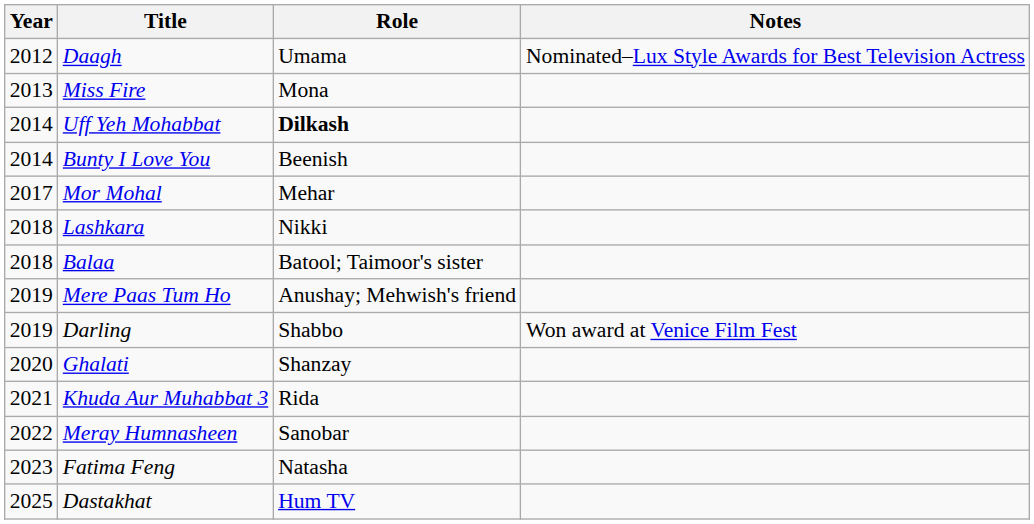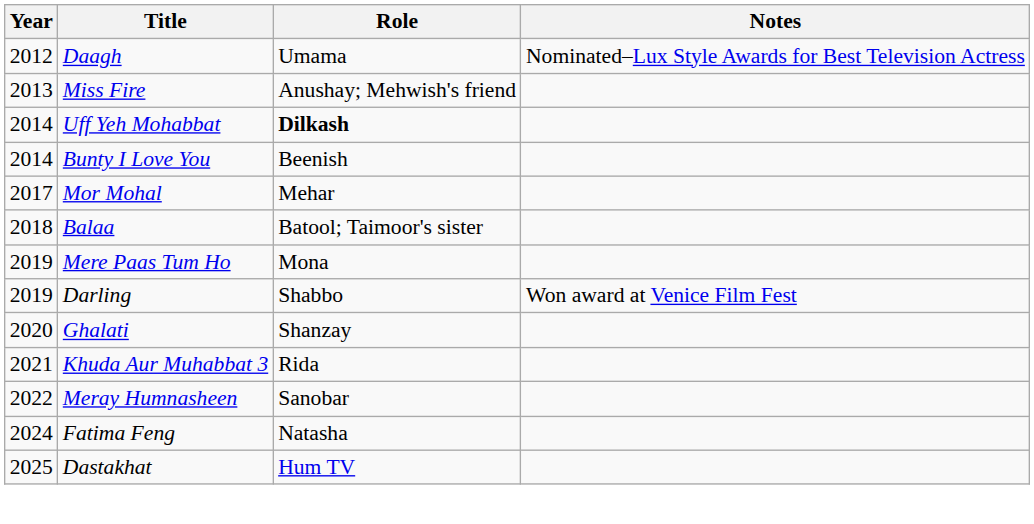 <table class="wikitable">
 <tr>
 <th>Year</th>
 <th>Title</th>
 <th>Role</th>
 <th>Notes</th>
 </tr>
 <tr>
 <td>2012</td>
 <td><em><a href='#'>Daagh</a></em></td>
 <td>Umama</td>
 <td>Nominated–<a href='#'>Lux Style Awards for Best Television Actress</a></td>
 </tr>
 <tr>
 <td>2013</td>
 <td><em><a href='#'>Miss Fire</a></em></td>
-<td>Mona</td>
+<td>Anushay; Mehwish's friend</td>
 <td></td>
 </tr>
 <tr>
 <td>2014</td>
 <td><em><a href='#'>Uff Yeh Mohabbat</a></em></td>
 <td><strong>Dilkash</strong></td>
 <td></td>
 </tr>
 <tr>
 <td>2014</td>
 <td><em><a href='#'>Bunty I Love You</a></em></td>
 <td>Beenish</td>
 <td></td>
 </tr>
 <tr>
 <td>2017</td>
 <td><em><a href='#'>Mor Mohal</a></em></td>
 <td>Mehar</td>
 <td></td>
 </tr>
 <tr>
 <td>2018</td>
-<td><em><a href='#'>Lashkara</a></em></td>
-<td>Nikki</td>
-<td></td>
-</tr>
-<tr>
-<td>2018</td>
 <td><em><a href='#'>Balaa</a></em></td>
 <td>Batool; Taimoor's sister</td>
 <td></td>
 </tr>
 <tr>
 <td>2019</td>
 <td><em><a href='#'>Mere Paas Tum Ho</a></em></td>
-<td>Anushay; Mehwish's friend</td>
+<td>Mona</td>
 <td></td>
 </tr>
 <tr>
 <td>2019</td>
 <td><em>Darling</em></td>
 <td>Shabbo</td>
 <td>Won award at <a href='#'>Venice Film Fest</a></td>
 </tr>
 <tr>
 <td>2020</td>
 <td><em><a href='#'>Ghalati</a></em></td>
 <td>Shanzay</td>
 <td></td>
 </tr>
 <tr>
 <td>2021</td>
 <td><em><a href='#'>Khuda Aur Muhabbat 3</a></em></td>
 <td>Rida</td>
 <td></td>
 </tr>
 <tr>
 <td>2022</td>
 <td><em><a href='#'>Meray Humnasheen</a></em></td>
 <td>Sanobar</td>
 <td></td>
 </tr>
 <tr>
-<td>2023</td>
+<td>2024</td>
 <td><em>Fatima Feng</em></td>
 <td>Natasha</td>
 <td></td>
 </tr>
 <tr>
 <td>2025</td>
 <td><em>Dastakhat</em></td>
 <td><a href='#'>Hum TV</a></td>
 </tr>
 </table>
